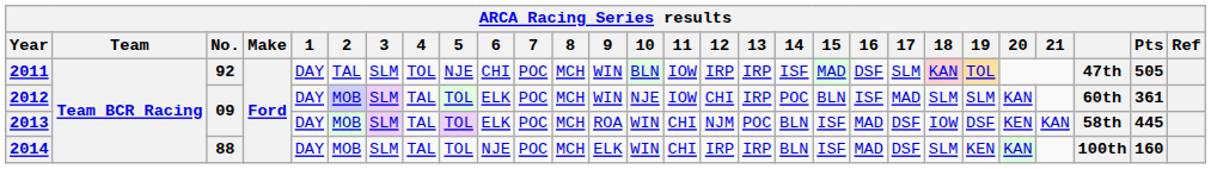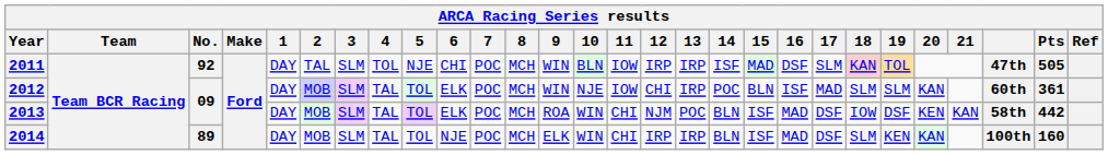 <table class="wikitable" style="text-align:center; font-size:75%">
 <tr>
 <th colspan=48><a href='#'>ARCA Racing Series</a> results</th>
 </tr>
 <tr>
 <th>Year</th>
 <th>Team</th>
 <th>No.</th>
 <th>Make</th>
 <th>1</th>
 <th>2</th>
 <th>3</th>
 <th>4</th>
 <th>5</th>
 <th>6</th>
 <th>7</th>
 <th>8</th>
 <th>9</th>
 <th>10</th>
 <th>11</th>
 <th>12</th>
 <th>13</th>
 <th>14</th>
 <th>15</th>
 <th>16</th>
 <th>17</th>
 <th>18</th>
 <th>19</th>
 <th>20</th>
 <th>21</th>
 <th></th>
 <th>Pts</th>
 <th>Ref</th>
 </tr>
 <tr>
 <th><a href='#'>2011</a></th>
 <th rowspan=4><a href='#'>Team BCR Racing</a></th>
 <th>92</th>
 <th rowspan=4><a href='#'>Ford</a></th>
 <td><a href='#'>DAY</a></td>
 <td><a href='#'>TAL</a></td>
 <td><a href='#'>SLM</a></td>
 <td><a href='#'>TOL</a></td>
 <td><a href='#'>NJE</a></td>
 <td><a href='#'>CHI</a></td>
 <td><a href='#'>POC</a></td>
 <td><a href='#'>MCH</a></td>
 <td><a href='#'>WIN</a></td>
 <td style="background:#DFFFDF;"><a href='#'>BLN</a><br></td>
 <td><a href='#'>IOW</a></td>
 <td><a href='#'>IRP</a></td>
 <td><a href='#'>IRP</a></td>
 <td><a href='#'>ISF</a></td>
 <td style="background:#DFFFDF;"><a href='#'>MAD</a><br></td>
 <td><a href='#'>DSF</a></td>
 <td><a href='#'>SLM</a></td>
 <td style="background:#FFCFCF;"><a href='#'>KAN</a><br></td>
 <td style="background:#FFDF9F;"><a href='#'>TOL</a><br></td>
 <td colspan=2></td>
 <th>47th</th>
 <th>505</th>
 <th></th>
 </tr>
 <tr>
 <th><a href='#'>2012</a></th>
 <th rowspan=2>09</th>
 <td><a href='#'>DAY</a></td>
 <td style="background:#CFCFFF;"><a href='#'>MOB</a><br></td>
 <td style="background:#EFCFFF;"><a href='#'>SLM</a><br></td>
 <td><a href='#'>TAL</a></td>
 <td style="background:#DFFFDF;"><a href='#'>TOL</a><br></td>
 <td><a href='#'>ELK</a></td>
 <td><a href='#'>POC</a></td>
 <td><a href='#'>MCH</a></td>
 <td><a href='#'>WIN</a></td>
 <td><a href='#'>NJE</a></td>
 <td><a href='#'>IOW</a></td>
 <td><a href='#'>CHI</a></td>
 <td><a href='#'>IRP</a></td>
 <td><a href='#'>POC</a></td>
 <td><a href='#'>BLN</a></td>
 <td><a href='#'>ISF</a></td>
 <td><a href='#'>MAD</a></td>
 <td><a href='#'>SLM</a></td>
 <td><a href='#'>SLM</a></td>
 <td><a href='#'>KAN</a></td>
 <td></td>
 <th>60th</th>
 <th>361</th>
 <th></th>
 </tr>
 <tr>
 <th><a href='#'>2013</a></th>
 <td><a href='#'>DAY</a></td>
 <td style="background:#DFFFDF;"><a href='#'>MOB</a><br></td>
 <td style="background:#EFCFFF;"><a href='#'>SLM</a><br></td>
 <td><a href='#'>TAL</a></td>
 <td style="background:#EFCFFF;"><a href='#'>TOL</a><br></td>
 <td><a href='#'>ELK</a></td>
 <td><a href='#'>POC</a></td>
 <td><a href='#'>MCH</a></td>
 <td><a href='#'>ROA</a></td>
 <td><a href='#'>WIN</a></td>
 <td><a href='#'>CHI</a></td>
 <td><a href='#'>NJM</a></td>
 <td><a href='#'>POC</a></td>
 <td><a href='#'>BLN</a></td>
 <td><a href='#'>ISF</a></td>
 <td><a href='#'>MAD</a></td>
 <td><a href='#'>DSF</a></td>
 <td><a href='#'>IOW</a></td>
 <td><a href='#'>DSF</a></td>
 <td><a href='#'>KEN</a></td>
 <td><a href='#'>KAN</a></td>
 <th>58th</th>
-<th>445</th>
+<th>442</th>
 <th></th>
 </tr>
 <tr>
 <th><a href='#'>2014</a></th>
-<th>88</th>
+<th>89</th>
 <td><a href='#'>DAY</a></td>
 <td><a href='#'>MOB</a></td>
 <td><a href='#'>SLM</a></td>
 <td><a href='#'>TAL</a></td>
 <td><a href='#'>TOL</a></td>
 <td><a href='#'>NJE</a></td>
 <td><a href='#'>POC</a></td>
 <td><a href='#'>MCH</a></td>
 <td><a href='#'>ELK</a></td>
 <td><a href='#'>WIN</a></td>
 <td><a href='#'>CHI</a></td>
 <td><a href='#'>IRP</a></td>
 <td><a href='#'>IRP</a></td>
 <td><a href='#'>BLN</a></td>
 <td><a href='#'>ISF</a></td>
 <td><a href='#'>MAD</a></td>
 <td><a href='#'>DSF</a></td>
 <td><a href='#'>SLM</a></td>
 <td><a href='#'>KEN</a></td>
 <td style="background:#DFFFDF;"><a href='#'>KAN</a><br></td>
 <td></td>
 <th>100th</th>
 <th>160</th>
 <th></th>
 </tr>
 </table>
